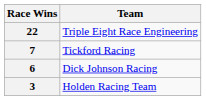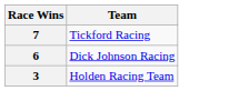 <table class="wikitable" style="font-size: 95%;">
 <tr>
 <th>Race Wins</th>
 <th>Team</th>
-</tr>
-<tr>
-<th>22</th>
-<td><a href='#'>Triple Eight Race Engineering</a></td>
 </tr>
 <tr>
 <th>7</th>
 <td><a href='#'>Tickford Racing</a></td>
 </tr>
 <tr>
 <th>6</th>
 <td><a href='#'>Dick Johnson Racing</a></td>
 </tr>
 <tr>
 <th>3</th>
 <td><a href='#'>Holden Racing Team</a></td>
 </tr>
 </table>
